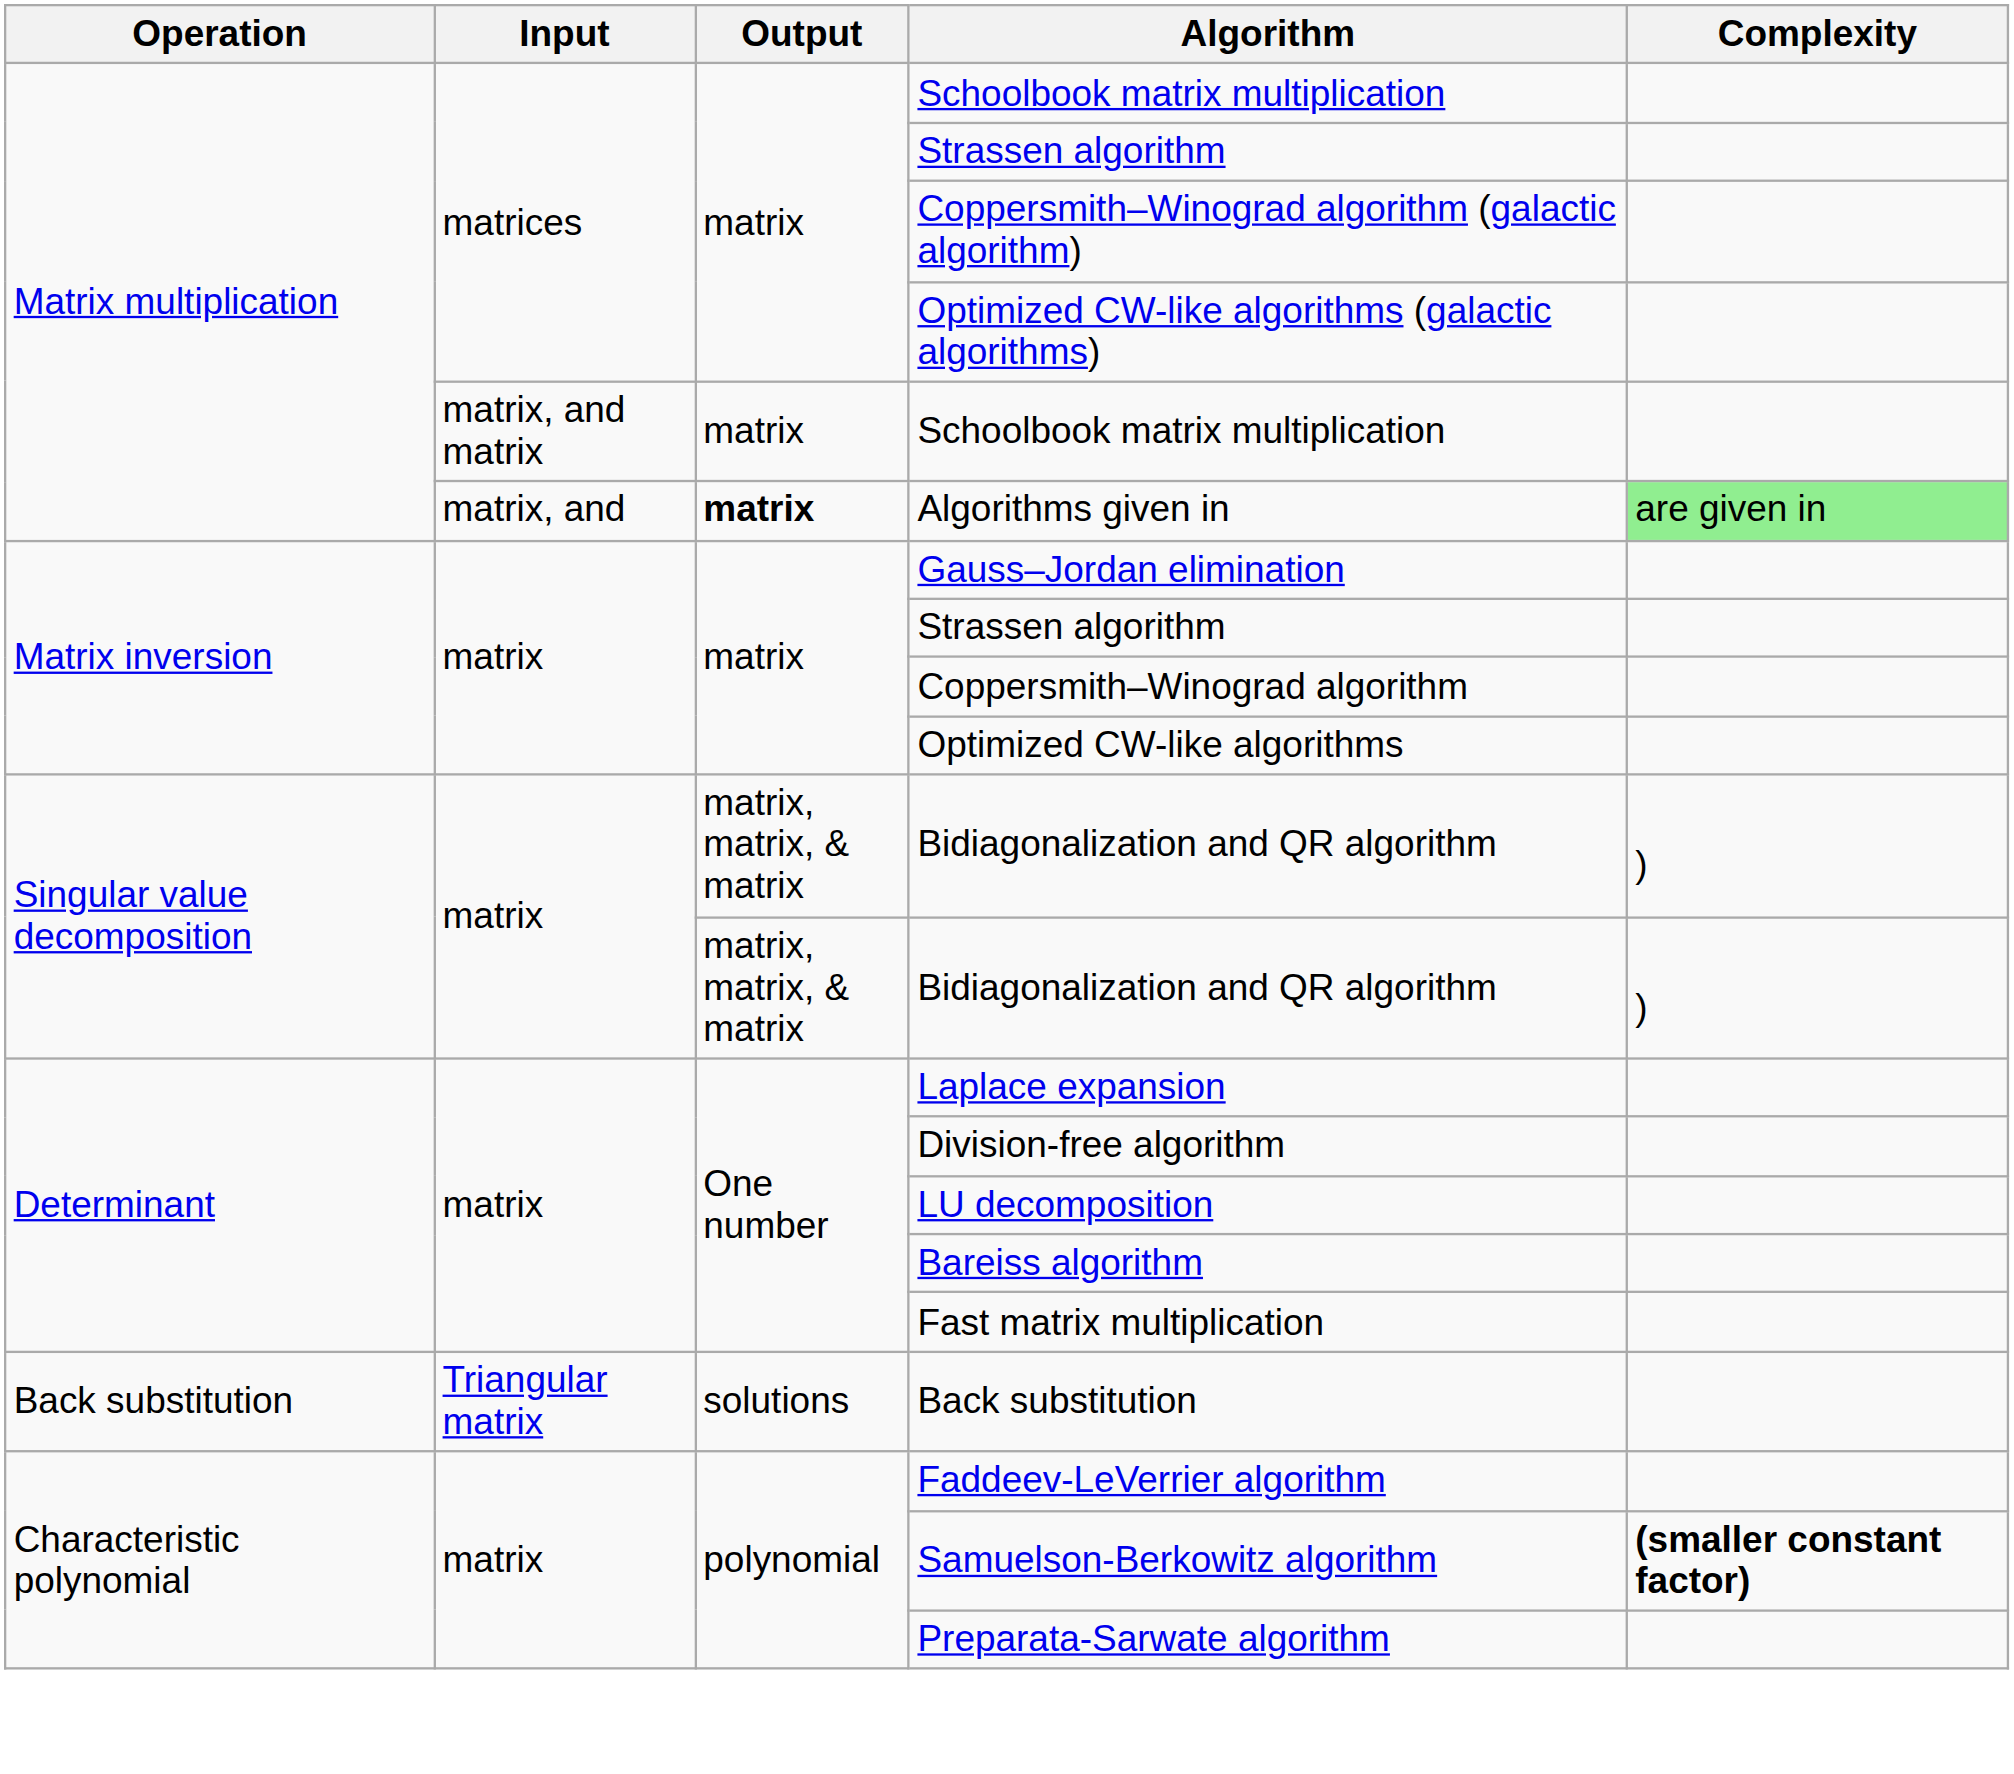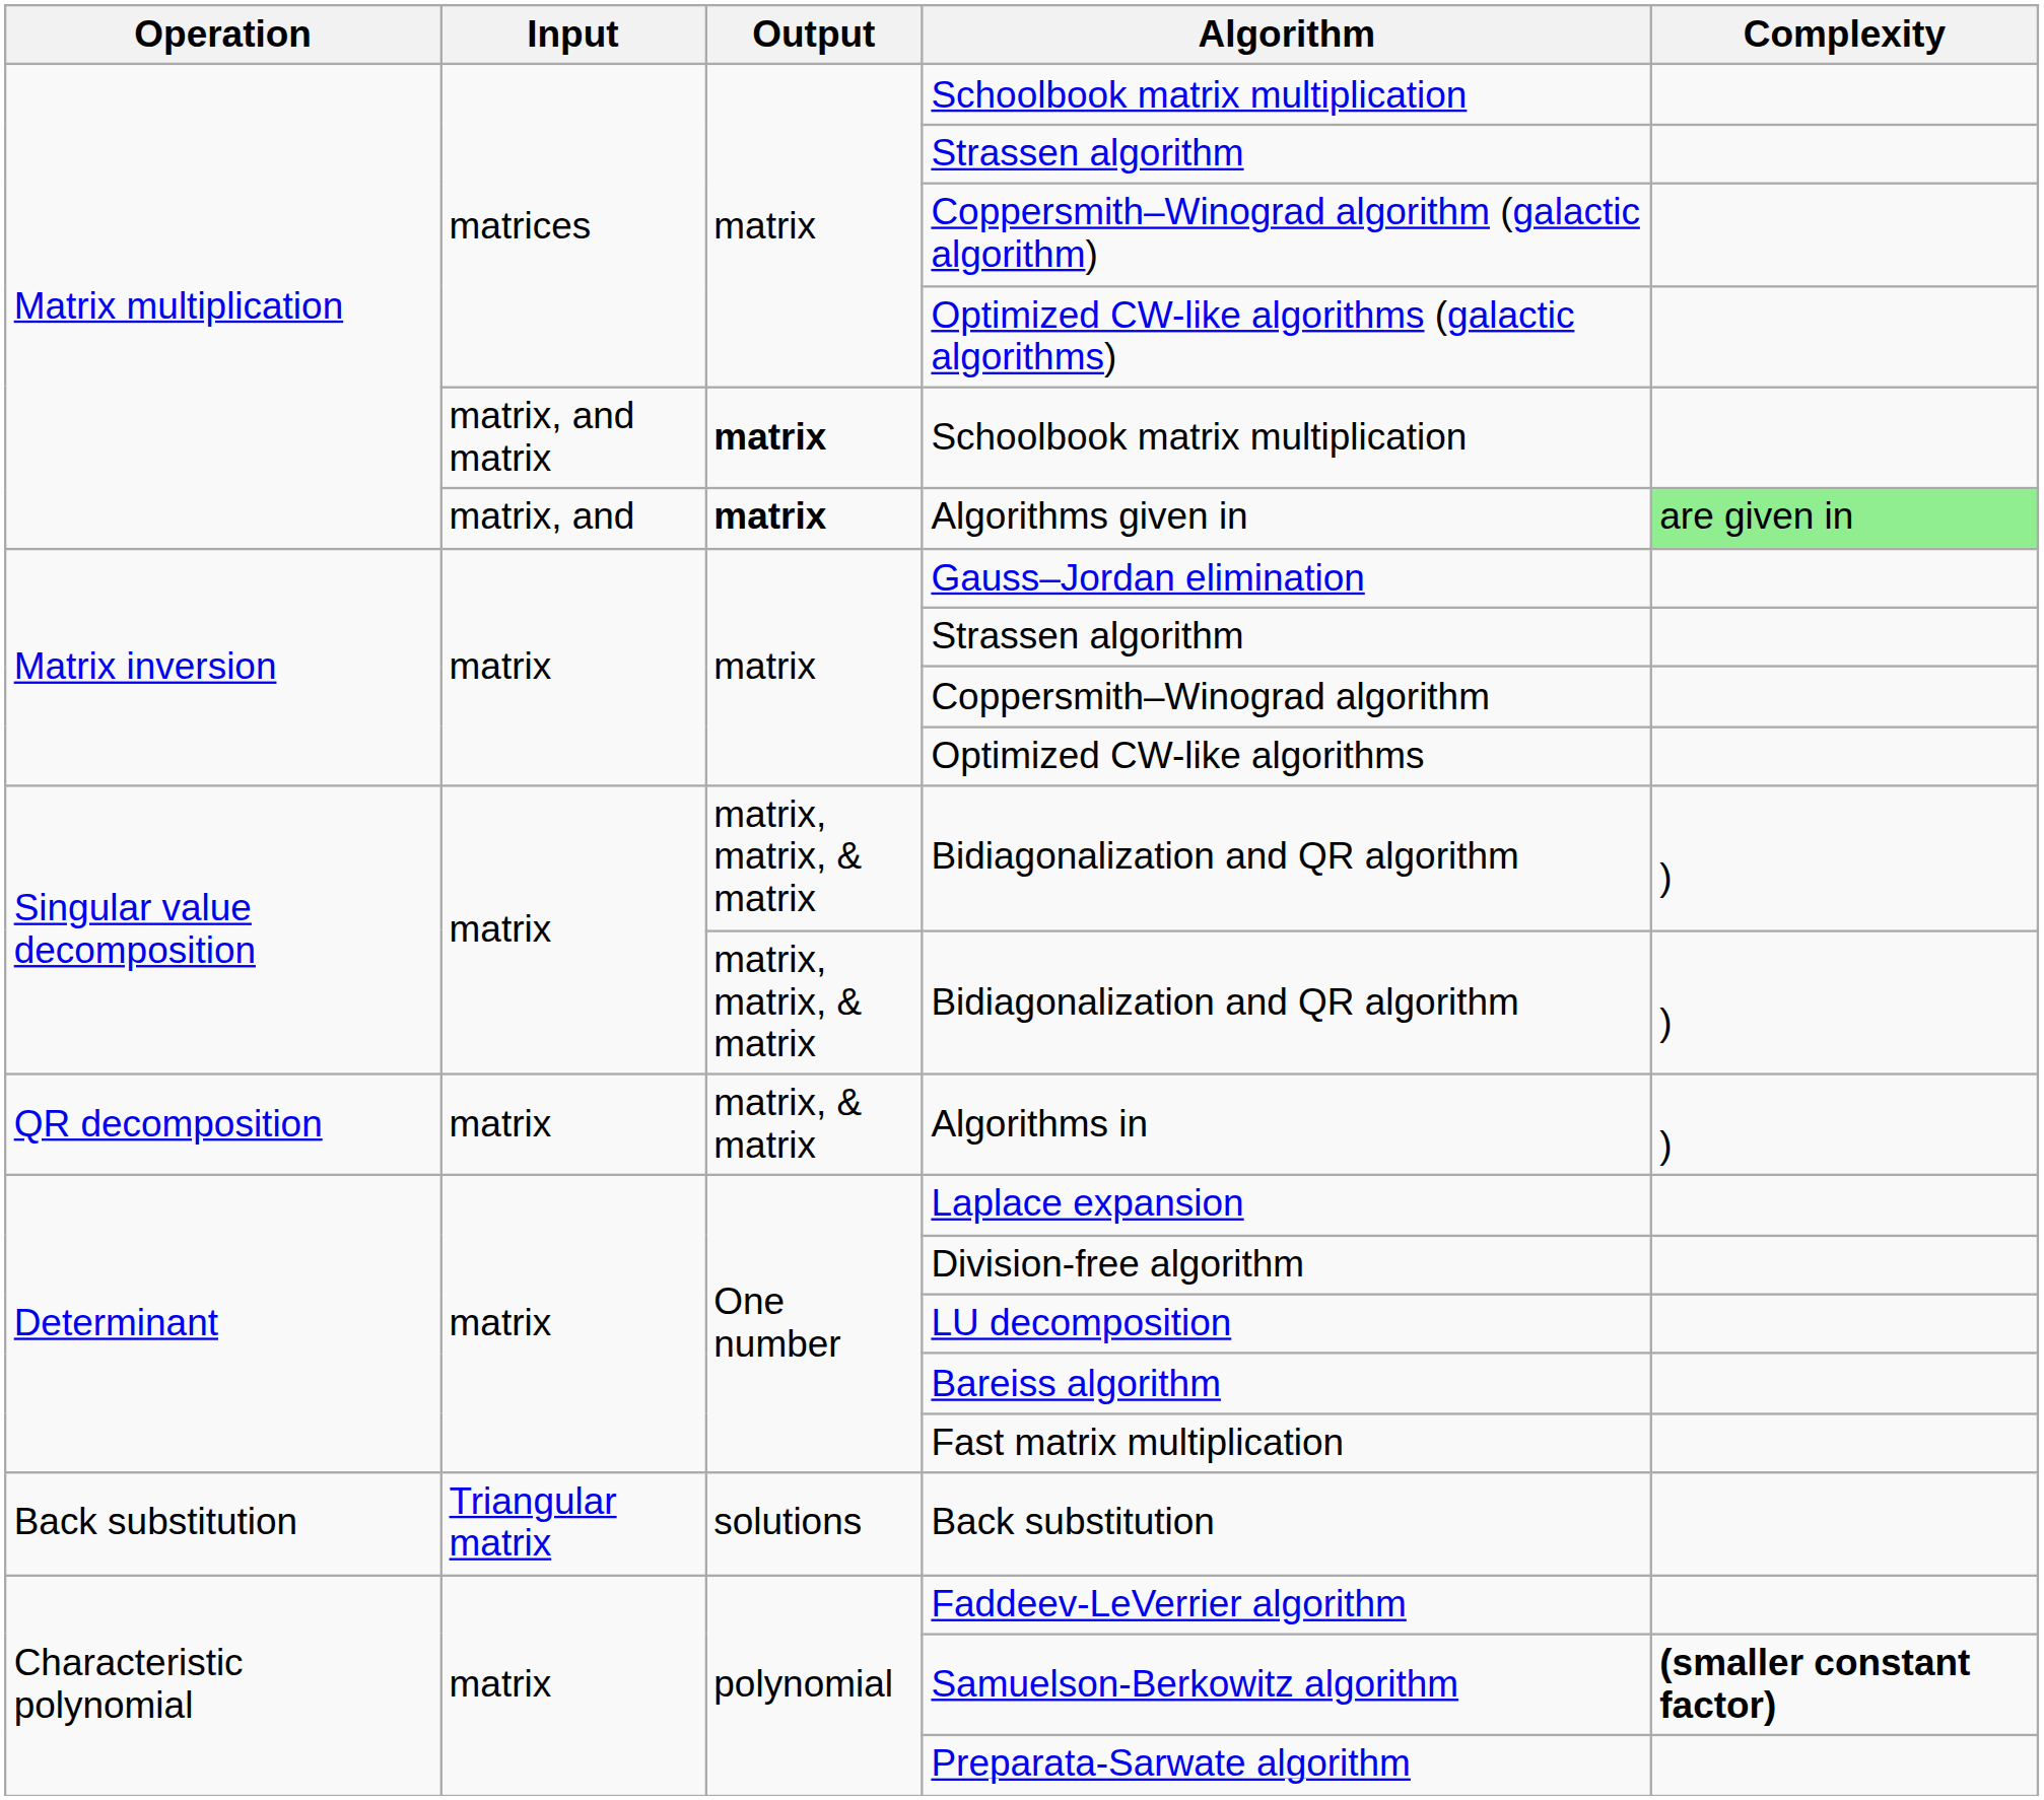 <table class="wikitable">
 <tr>
 <th>Operation</th>
 <th>Input</th>
 <th>Output</th>
 <th>Algorithm</th>
 <th>Complexity</th>
 </tr>
 <tr>
 <td rowspan=6><a href='#'>Matrix multiplication</a></td>
 <td rowspan=4> matrices</td>
 <td rowspan=4> matrix</td>
 <td><a href='#'>Schoolbook matrix multiplication</a></td>
 <td></td>
 </tr>
 <tr>
 <td><a href='#'>Strassen algorithm</a></td>
 <td></td>
 </tr>
 <tr>
 <td><a href='#'>Coppersmith–Winograd algorithm</a> (<a href='#'>galactic algorithm</a>)</td>
 <td></td>
 </tr>
 <tr>
 <td><a href='#'>Optimized CW-like algorithms</a> (<a href='#'>galactic algorithms</a>)</td>
 <td></td>
 </tr>
 <tr>
 <td> matrix, and <br> matrix</td>
-<td> matrix</td>
+<td><strong> matrix</strong></td>
 <td>Schoolbook matrix multiplication</td>
 <td></td>
 </tr>
 <tr>
 <td> matrix, and <br></td>
 <td><strong> matrix</strong></td>
 <td>Algorithms given in </td>
 <td style="background: lightgreen;"> are given in </td>
 </tr>
 <tr>
 <td rowspan=4><a href='#'>Matrix inversion</a></td>
 <td rowspan=4> matrix</td>
 <td rowspan=4> matrix</td>
 <td><a href='#'>Gauss–Jordan elimination</a></td>
 <td></td>
 </tr>
 <tr>
 <td>Strassen algorithm</td>
 <td></td>
 </tr>
 <tr>
 <td>Coppersmith–Winograd algorithm</td>
 <td></td>
 </tr>
 <tr>
 <td>Optimized CW-like algorithms</td>
 <td></td>
 </tr>
 <tr>
 <td rowspan=2><a href='#'>Singular value decomposition</a></td>
 <td rowspan=2> matrix</td>
 <td> matrix, <br> matrix, & <br> matrix</td>
 <td>Bidiagonalization and QR algorithm</td>
 <td> <br>)</td>
 </tr>
 <tr>
 <td> matrix, <br> matrix, & <br> matrix</td>
 <td>Bidiagonalization and QR algorithm</td>
+<td> <br>)</td>
+</tr>
+<tr>
+<td><a href='#'>QR decomposition</a></td>
+<td> matrix</td>
+<td> matrix, & <br> matrix</td>
+<td>Algorithms in </td>
 <td> <br>)</td>
 </tr>
 <tr>
 <td rowspan=5><a href='#'>Determinant</a></td>
 <td rowspan=5> matrix</td>
 <td rowspan=5>One number</td>
 <td><a href='#'>Laplace expansion</a></td>
 <td></td>
 </tr>
 <tr>
 <td>Division-free algorithm</td>
 <td></td>
 </tr>
 <tr>
 <td><a href='#'>LU decomposition</a></td>
 <td></td>
 </tr>
 <tr>
 <td><a href='#'>Bareiss algorithm</a></td>
 <td></td>
 </tr>
 <tr>
 <td>Fast matrix multiplication</td>
 <td></td>
 </tr>
 <tr>
 <td>Back substitution</td>
 <td><a href='#'>Triangular matrix</a></td>
 <td> solutions</td>
 <td>Back substitution</td>
 <td></td>
 </tr>
 <tr>
 <td rowspan=3>Characteristic polynomial</td>
 <td rowspan=3> matrix</td>
 <td rowspan=3> polynomial</td>
 <td><a href='#'>Faddeev-LeVerrier algorithm</a></td>
 <td></td>
 </tr>
 <tr>
 <td><a href='#'>Samuelson-Berkowitz algorithm</a></td>
 <td><strong> (smaller constant factor)</strong></td>
 </tr>
 <tr>
 <td><a href='#'>Preparata-Sarwate algorithm</a></td>
 <td></td>
 </tr>
 </table>
